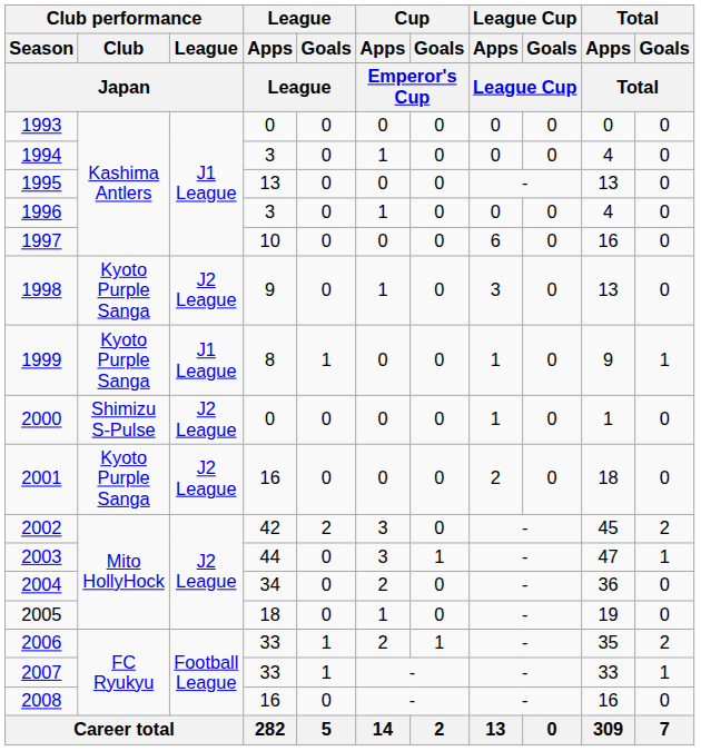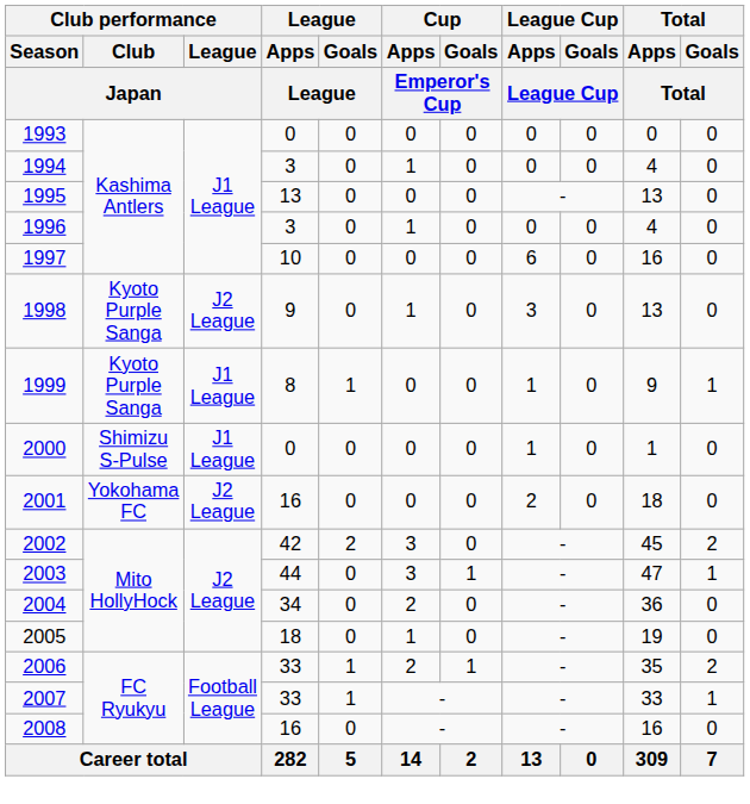 <table class="wikitable" style="text-align:center">
 <tr>
 <th colspan=3>Club performance</th>
 <th colspan=2>League</th>
 <th colspan=2>Cup</th>
 <th colspan=2>League Cup</th>
 <th colspan=2>Total</th>
 </tr>
 <tr>
 <th>Season</th>
 <th>Club</th>
 <th>League</th>
 <th>Apps</th>
 <th>Goals</th>
 <th>Apps</th>
 <th>Goals</th>
 <th>Apps</th>
 <th>Goals</th>
 <th>Apps</th>
 <th>Goals</th>
 </tr>
 <tr>
 <th colspan=3>Japan</th>
 <th colspan=2>League</th>
 <th colspan=2><a href='#'>Emperor's Cup</a></th>
 <th colspan=2><a href='#'>League Cup</a></th>
 <th colspan=2>Total</th>
 </tr>
 <tr>
 <td><a href='#'>1993</a></td>
 <td rowspan="5"><a href='#'>Kashima Antlers</a></td>
 <td rowspan="5"><a href='#'>J1 League</a></td>
 <td>0</td>
 <td>0</td>
 <td>0</td>
 <td>0</td>
 <td>0</td>
 <td>0</td>
 <td>0</td>
 <td>0</td>
 </tr>
 <tr>
 <td><a href='#'>1994</a></td>
 <td>3</td>
 <td>0</td>
 <td>1</td>
 <td>0</td>
 <td>0</td>
 <td>0</td>
 <td>4</td>
 <td>0</td>
 </tr>
 <tr>
 <td><a href='#'>1995</a></td>
 <td>13</td>
 <td>0</td>
 <td>0</td>
 <td>0</td>
 <td colspan="2">-</td>
 <td>13</td>
 <td>0</td>
 </tr>
 <tr>
 <td><a href='#'>1996</a></td>
 <td>3</td>
 <td>0</td>
 <td>1</td>
 <td>0</td>
 <td>0</td>
 <td>0</td>
 <td>4</td>
 <td>0</td>
 </tr>
 <tr>
 <td><a href='#'>1997</a></td>
 <td>10</td>
 <td>0</td>
 <td>0</td>
 <td>0</td>
 <td>6</td>
 <td>0</td>
 <td>16</td>
 <td>0</td>
 </tr>
 <tr>
 <td><a href='#'>1998</a></td>
 <td><a href='#'>Kyoto Purple Sanga</a></td>
 <td><a href='#'>J2 League</a></td>
 <td>9</td>
 <td>0</td>
 <td>1</td>
 <td>0</td>
 <td>3</td>
 <td>0</td>
 <td>13</td>
 <td>0</td>
 </tr>
 <tr>
 <td><a href='#'>1999</a></td>
 <td><a href='#'>Kyoto Purple Sanga</a></td>
 <td><a href='#'>J1 League</a></td>
 <td>8</td>
 <td>1</td>
 <td>0</td>
 <td>0</td>
 <td>1</td>
 <td>0</td>
 <td>9</td>
 <td>1</td>
 </tr>
 <tr>
 <td><a href='#'>2000</a></td>
 <td><a href='#'>Shimizu S-Pulse</a></td>
-<td><a href='#'>J2 League</a></td>
+<td><a href='#'>J1 League</a></td>
 <td>0</td>
 <td>0</td>
 <td>0</td>
 <td>0</td>
 <td>1</td>
 <td>0</td>
 <td>1</td>
 <td>0</td>
 </tr>
 <tr>
 <td><a href='#'>2001</a></td>
-<td><a href='#'>Kyoto Purple Sanga</a></td>
+<td><a href='#'>Yokohama FC</a></td>
 <td><a href='#'>J2 League</a></td>
 <td>16</td>
 <td>0</td>
 <td>0</td>
 <td>0</td>
 <td>2</td>
 <td>0</td>
 <td>18</td>
 <td>0</td>
 </tr>
 <tr>
 <td><a href='#'>2002</a></td>
 <td rowspan="4"><a href='#'>Mito HollyHock</a></td>
 <td rowspan="4"><a href='#'>J2 League</a></td>
 <td>42</td>
 <td>2</td>
 <td>3</td>
 <td>0</td>
 <td colspan="2">-</td>
 <td>45</td>
 <td>2</td>
 </tr>
 <tr>
 <td><a href='#'>2003</a></td>
 <td>44</td>
 <td>0</td>
 <td>3</td>
 <td>1</td>
 <td colspan="2">-</td>
 <td>47</td>
 <td>1</td>
 </tr>
 <tr>
 <td><a href='#'>2004</a></td>
 <td>34</td>
 <td>0</td>
 <td>2</td>
 <td>0</td>
 <td colspan="2">-</td>
 <td>36</td>
 <td>0</td>
 </tr>
 <tr>
 <td>2005</td>
 <td>18</td>
 <td>0</td>
 <td>1</td>
 <td>0</td>
 <td colspan="2">-</td>
 <td>19</td>
 <td>0</td>
 </tr>
 <tr>
 <td><a href='#'>2006</a></td>
 <td rowspan="3"><a href='#'>FC Ryukyu</a></td>
 <td rowspan="3"><a href='#'>Football League</a></td>
 <td>33</td>
 <td>1</td>
 <td>2</td>
 <td>1</td>
 <td colspan="2">-</td>
 <td>35</td>
 <td>2</td>
 </tr>
 <tr>
 <td><a href='#'>2007</a></td>
 <td>33</td>
 <td>1</td>
 <td colspan="2">-</td>
 <td colspan="2">-</td>
 <td>33</td>
 <td>1</td>
 </tr>
 <tr>
 <td><a href='#'>2008</a></td>
 <td>16</td>
 <td>0</td>
 <td colspan="2">-</td>
 <td colspan="2">-</td>
 <td>16</td>
 <td>0</td>
 </tr>
 <tr>
 <th colspan=3>Career total</th>
 <th>282</th>
 <th>5</th>
 <th>14</th>
 <th>2</th>
 <th>13</th>
 <th>0</th>
 <th>309</th>
 <th>7</th>
 </tr>
 </table>
